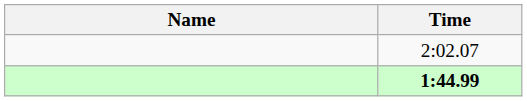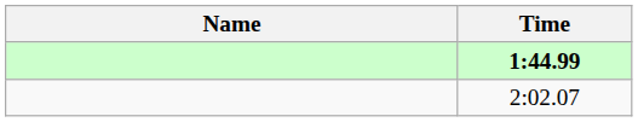 <table class="wikitable" style="text-align:center;">
 <tr>
 <th style="width:19em">Name</th>
 <th style="width:7em">Time</th>
 </tr>
+<tr bgcolor=ccffcc>
+<td align=left><strong></strong></td>
+<td><strong>1:44.99</strong></td>
+</tr>
 <tr>
 <td align=left></td>
 <td>2:02.07</td>
 </tr>
-<tr bgcolor=ccffcc>
-<td align=left><strong></strong></td>
-<td><strong>1:44.99</strong></td>
-</tr>
 </table>
